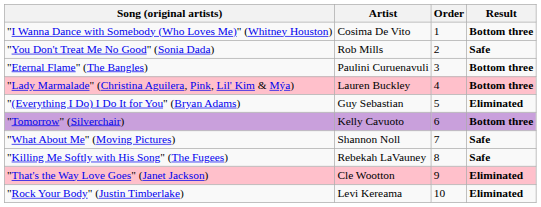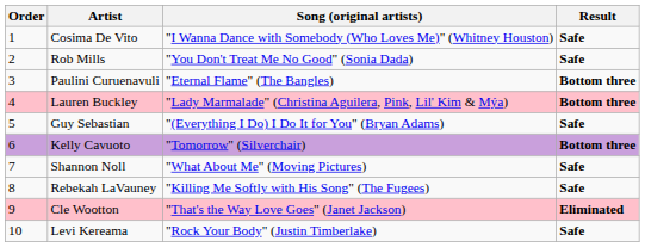 <table class=wikitable>
 <tr>
+<th>Order</th>
+<th>Artist</th>
 <th>Song (original artists)</th>
-<th>Artist</th>
-<th>Order</th>
 <th>Result</th>
 </tr>
 <tr>
+<td>1</td>
+<td>Cosima De Vito</td>
 <td>"<a href='#'>I Wanna Dance with Somebody (Who Loves Me)</a>" (<a href='#'>Whitney Houston</a>)</td>
-<td>Cosima De Vito</td>
-<td>1</td>
+<td><strong>Safe</strong></td>
+</tr>
+<tr>
+<td>2</td>
+<td>Rob Mills</td>
+<td>"<a href='#'>You Don't Treat Me No Good</a>" (<a href='#'>Sonia Dada</a>)</td>
+<td><strong>Safe</strong></td>
+</tr>
+<tr>
+<td>3</td>
+<td>Paulini Curuenavuli</td>
+<td>"<a href='#'>Eternal Flame</a>" (<a href='#'>The Bangles</a>)</td>
+<td><strong>Bottom three</strong></td>
+</tr>
+<tr style="background:pink;">
+<td>4</td>
+<td>Lauren Buckley</td>
+<td>"<a href='#'>Lady Marmalade</a>" (<a href='#'>Christina Aguilera</a>, <a href='#'>Pink</a>, <a href='#'>Lil' Kim</a> & <a href='#'>Mýa</a>)</td>
 <td><strong>Bottom three</strong></td>
 </tr>
 <tr>
-<td>"<a href='#'>You Don't Treat Me No Good</a>" (<a href='#'>Sonia Dada</a>)</td>
-<td>Rob Mills</td>
-<td>2</td>
+<td>5</td>
+<td>Guy Sebastian</td>
+<td>"<a href='#'>(Everything I Do) I Do It for You</a>" (<a href='#'>Bryan Adams</a>)</td>
+<td><strong>Safe</strong></td>
+</tr>
+<tr style="background:#C9A0DC">
+<td>6</td>
+<td>Kelly Cavuoto</td>
+<td>"<a href='#'>Tomorrow</a>" (<a href='#'>Silverchair</a>)</td>
+<td><strong>Bottom three</strong></td>
+</tr>
+<tr>
+<td>7</td>
+<td>Shannon Noll</td>
+<td>"<a href='#'>What About Me</a>" (<a href='#'>Moving Pictures</a>)</td>
 <td><strong>Safe</strong></td>
 </tr>
 <tr>
-<td>"<a href='#'>Eternal Flame</a>" (<a href='#'>The Bangles</a>)</td>
-<td>Paulini Curuenavuli</td>
-<td>3</td>
-<td><strong>Bottom three</strong></td>
-</tr>
-<tr style="background:pink;">
-<td>"<a href='#'>Lady Marmalade</a>" (<a href='#'>Christina Aguilera</a>, <a href='#'>Pink</a>, <a href='#'>Lil' Kim</a> & <a href='#'>Mýa</a>)</td>
-<td>Lauren Buckley</td>
-<td>4</td>
-<td><strong>Bottom three</strong></td>
-</tr>
-<tr>
-<td>"<a href='#'>(Everything I Do) I Do It for You</a>" (<a href='#'>Bryan Adams</a>)</td>
-<td>Guy Sebastian</td>
-<td>5</td>
-<td><strong>Eliminated</strong></td>
-</tr>
-<tr style="background:#C9A0DC">
-<td>"<a href='#'>Tomorrow</a>" (<a href='#'>Silverchair</a>)</td>
-<td>Kelly Cavuoto</td>
-<td>6</td>
-<td><strong>Bottom three</strong></td>
-</tr>
-<tr>
-<td>"<a href='#'>What About Me</a>" (<a href='#'>Moving Pictures</a>)</td>
-<td>Shannon Noll</td>
-<td>7</td>
-<td><strong>Safe</strong></td>
-</tr>
-<tr>
+<td>8</td>
+<td>Rebekah LaVauney</td>
 <td>"<a href='#'>Killing Me Softly with His Song</a>" (<a href='#'>The Fugees</a>)</td>
-<td>Rebekah LaVauney</td>
-<td>8</td>
 <td><strong>Safe</strong></td>
 </tr>
 <tr style="background:pink;">
+<td>9</td>
+<td>Cle Wootton</td>
 <td>"<a href='#'>That's the Way Love Goes</a>" (<a href='#'>Janet Jackson</a>)</td>
-<td>Cle Wootton</td>
-<td>9</td>
 <td><strong>Eliminated</strong></td>
 </tr>
 <tr>
+<td>10</td>
+<td>Levi Kereama</td>
 <td>"<a href='#'>Rock Your Body</a>" (<a href='#'>Justin Timberlake</a>)</td>
-<td>Levi Kereama</td>
-<td>10</td>
-<td><strong>Eliminated</strong></td>
+<td><strong>Safe</strong></td>
 </tr>
 </table>
